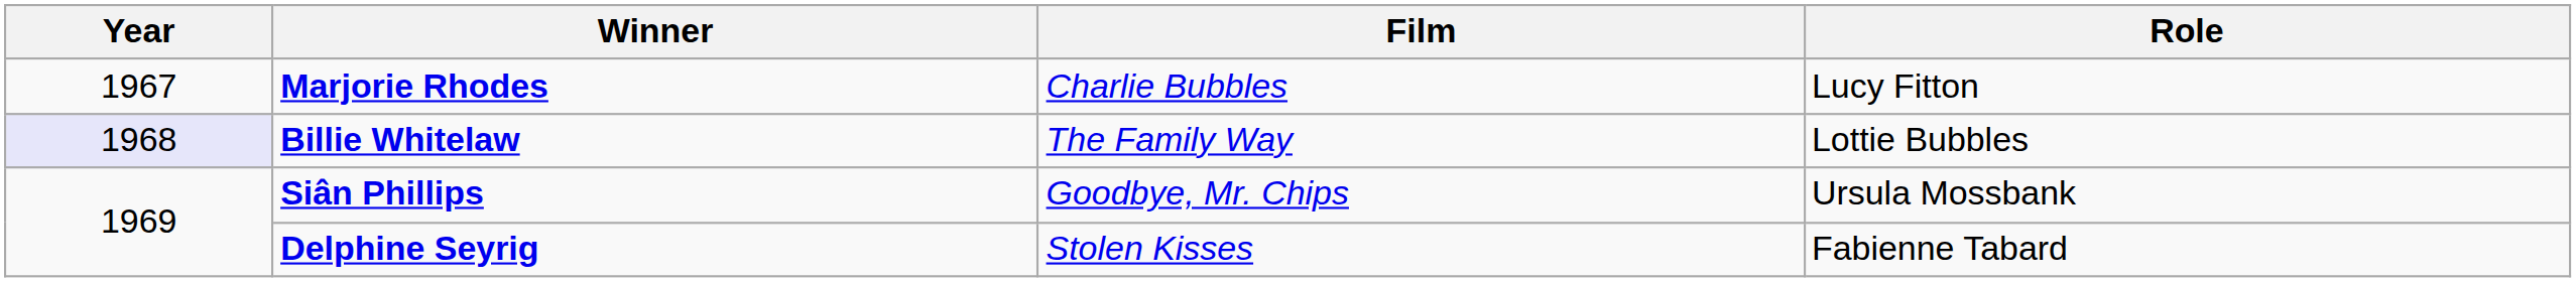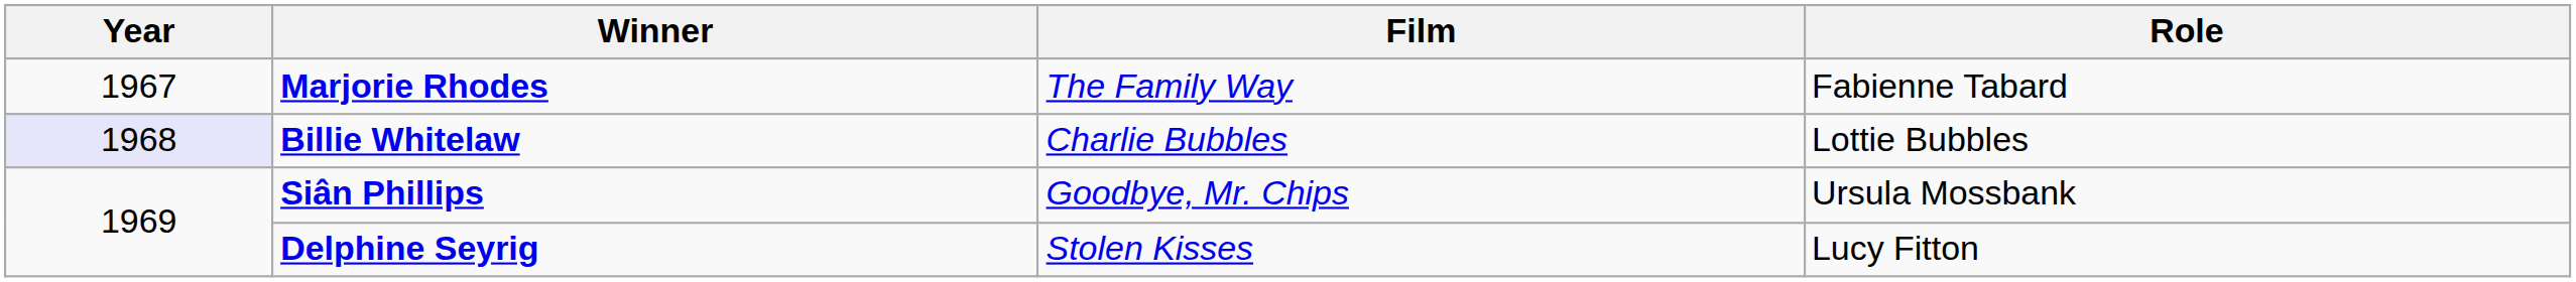 <table class="wikitable" width="95%" cellpadding="5">
 <tr>
 <th width="100"><strong>Year</strong></th>
 <th width="300"><strong>Winner</strong></th>
 <th width="300"><strong>Film</strong></th>
 <th width="300"><strong>Role</strong></th>
 </tr>
 <tr>
 <td style="text-align:center;">1967</td>
 <td><strong><a href='#'>Marjorie Rhodes</a></strong></td>
-<td><em><a href='#'>Charlie Bubbles</a></em></td>
-<td>Lucy Fitton</td>
+<td><em><a href='#'>The Family Way</a></em></td>
+<td>Fabienne Tabard</td>
 </tr>
 <tr>
 <td style="background: lavender; text-align:center;">1968</td>
 <td><strong><a href='#'>Billie Whitelaw</a></strong></td>
-<td><em><a href='#'>The Family Way</a></em></td>
+<td><em><a href='#'>Charlie Bubbles</a></em></td>
 <td>Lottie Bubbles</td>
 </tr>
 <tr>
 <td rowspan="2" style="text-align:center;">1969</td>
 <td><strong><a href='#'>Siân Phillips</a></strong></td>
 <td><em><a href='#'>Goodbye, Mr. Chips</a></em></td>
 <td>Ursula Mossbank</td>
 </tr>
 <tr>
 <td><strong><a href='#'>Delphine Seyrig</a></strong></td>
 <td><em><a href='#'>Stolen Kisses</a></em></td>
-<td>Fabienne Tabard</td>
+<td>Lucy Fitton</td>
 </tr>
 </table>
